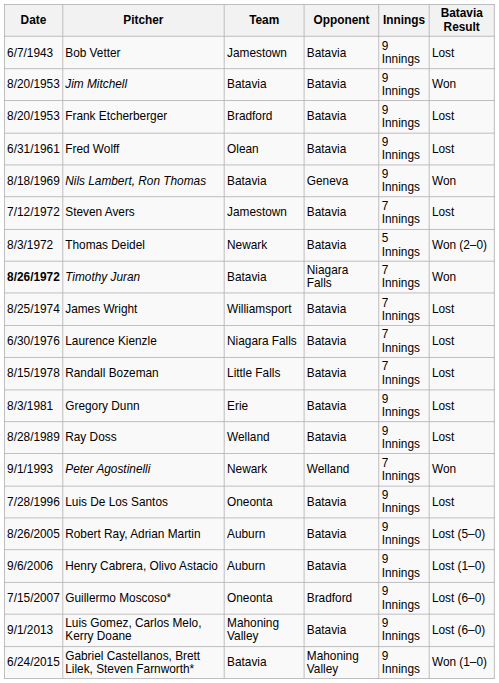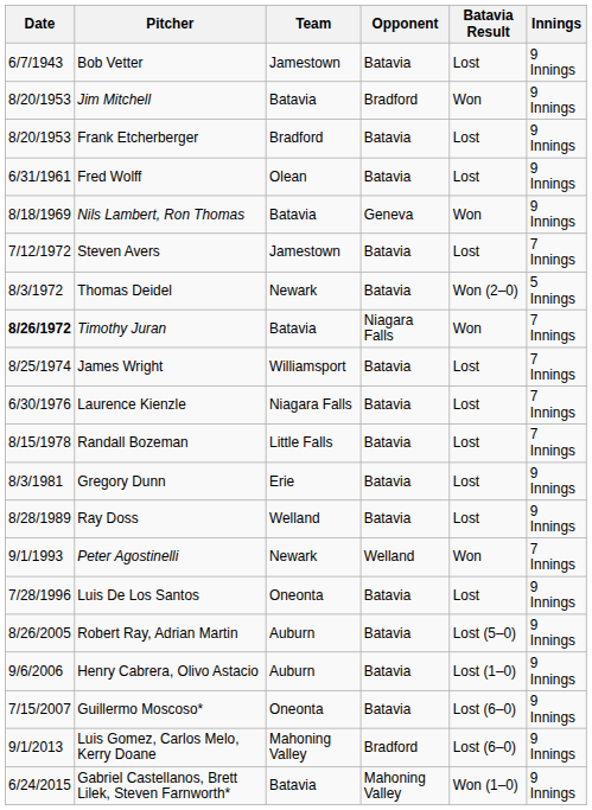 <table class="wikitable sortable" style="width:75%; height:200px;" cellpadding="0">
 <tr>
 <th>Date</th>
 <th>Pitcher</th>
 <th>Team</th>
 <th>Opponent</th>
+<th>Batavia Result</th>
 <th>Innings</th>
-<th>Batavia Result</th>
 </tr>
 <tr>
 <td>6/7/1943</td>
 <td>Bob Vetter</td>
 <td>Jamestown</td>
 <td>Batavia</td>
+<td>Lost</td>
 <td>9 Innings</td>
-<td>Lost</td>
 </tr>
 <tr>
 <td>8/20/1953</td>
 <td><em>Jim Mitchell</em></td>
 <td>Batavia</td>
-<td>Batavia</td>
+<td>Bradford</td>
+<td>Won</td>
 <td>9 Innings</td>
-<td>Won</td>
 </tr>
 <tr>
 <td>8/20/1953</td>
 <td>Frank Etcherberger</td>
 <td>Bradford</td>
 <td>Batavia</td>
+<td>Lost</td>
 <td>9 Innings</td>
-<td>Lost</td>
 </tr>
 <tr>
 <td>6/31/1961</td>
 <td>Fred Wolff</td>
 <td>Olean</td>
 <td>Batavia</td>
+<td>Lost</td>
 <td>9 Innings</td>
-<td>Lost</td>
 </tr>
 <tr>
 <td>8/18/1969</td>
 <td><em>Nils Lambert, Ron Thomas</em></td>
 <td>Batavia</td>
 <td>Geneva</td>
+<td>Won</td>
 <td>9 Innings</td>
-<td>Won</td>
 </tr>
 <tr>
 <td>7/12/1972</td>
 <td>Steven Avers</td>
 <td>Jamestown</td>
 <td>Batavia</td>
+<td>Lost</td>
 <td>7 Innings</td>
-<td>Lost</td>
 </tr>
 <tr>
 <td>8/3/1972</td>
 <td>Thomas Deidel</td>
 <td>Newark</td>
 <td>Batavia</td>
+<td>Won (2–0)</td>
 <td>5 Innings</td>
-<td>Won (2–0)</td>
 </tr>
 <tr>
 <td><strong>8/26/1972</strong></td>
 <td><em>Timothy Juran</em></td>
 <td>Batavia</td>
 <td>Niagara Falls</td>
+<td>Won</td>
 <td>7 Innings</td>
-<td>Won</td>
 </tr>
 <tr>
 <td>8/25/1974</td>
 <td>James Wright</td>
 <td>Williamsport</td>
 <td>Batavia</td>
+<td>Lost</td>
 <td>7 Innings</td>
-<td>Lost</td>
 </tr>
 <tr>
 <td>6/30/1976</td>
 <td>Laurence Kienzle</td>
 <td>Niagara Falls</td>
 <td>Batavia</td>
+<td>Lost</td>
 <td>7 Innings</td>
-<td>Lost</td>
 </tr>
 <tr>
 <td>8/15/1978</td>
 <td>Randall Bozeman</td>
 <td>Little Falls</td>
 <td>Batavia</td>
+<td>Lost</td>
 <td>7 Innings</td>
-<td>Lost</td>
 </tr>
 <tr>
 <td>8/3/1981</td>
 <td>Gregory Dunn</td>
 <td>Erie</td>
 <td>Batavia</td>
+<td>Lost</td>
 <td>9 Innings</td>
-<td>Lost</td>
 </tr>
 <tr>
 <td>8/28/1989</td>
 <td>Ray Doss</td>
 <td>Welland</td>
 <td>Batavia</td>
+<td>Lost</td>
 <td>9 Innings</td>
-<td>Lost</td>
 </tr>
 <tr>
 <td>9/1/1993</td>
 <td><em>Peter Agostinelli</em></td>
 <td>Newark</td>
 <td>Welland</td>
+<td>Won</td>
 <td>7 Innings</td>
-<td>Won</td>
 </tr>
 <tr>
 <td>7/28/1996</td>
 <td>Luis De Los Santos</td>
 <td>Oneonta</td>
 <td>Batavia</td>
+<td>Lost</td>
 <td>9 Innings</td>
-<td>Lost</td>
 </tr>
 <tr>
 <td>8/26/2005</td>
 <td>Robert Ray, Adrian Martin</td>
 <td>Auburn</td>
 <td>Batavia</td>
+<td>Lost (5–0)</td>
 <td>9 Innings</td>
-<td>Lost (5–0)</td>
 </tr>
 <tr>
 <td>9/6/2006</td>
 <td>Henry Cabrera, Olivo Astacio</td>
 <td>Auburn</td>
 <td>Batavia</td>
+<td>Lost (1–0)</td>
 <td>9 Innings</td>
-<td>Lost (1–0)</td>
 </tr>
 <tr>
 <td>7/15/2007</td>
 <td>Guillermo Moscoso*</td>
 <td>Oneonta</td>
-<td>Bradford</td>
+<td>Batavia</td>
+<td>Lost (6–0)</td>
 <td>9 Innings</td>
-<td>Lost (6–0)</td>
 </tr>
 <tr>
 <td>9/1/2013</td>
 <td>Luis Gomez, Carlos Melo, Kerry Doane</td>
 <td>Mahoning Valley</td>
-<td>Batavia</td>
+<td>Bradford</td>
+<td>Lost (6–0)</td>
 <td>9 Innings</td>
-<td>Lost (6–0)</td>
 </tr>
 <tr>
 <td>6/24/2015</td>
 <td>Gabriel Castellanos, Brett Lilek, Steven Farnworth*</td>
 <td>Batavia</td>
 <td>Mahoning Valley</td>
+<td>Won (1–0)</td>
 <td>9 Innings</td>
-<td>Won (1–0)</td>
 </tr>
 </table>
